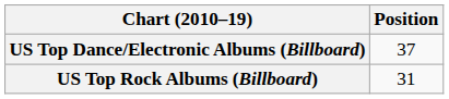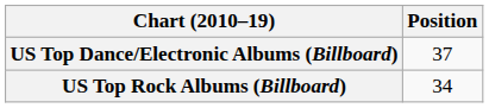 <table class="wikitable sortable plainrowheaders" style="text-align:center">
 <tr>
 <th scope="col">Chart (2010–19)</th>
 <th scope="col">Position</th>
 </tr>
 <tr>
 <th scope="row">US Top Dance/Electronic Albums (<em>Billboard</em>)</th>
 <td>37</td>
 </tr>
 <tr>
 <th scope="row">US Top Rock Albums (<em>Billboard</em>)</th>
-<td>31</td>
+<td>34</td>
 </tr>
 </table>
